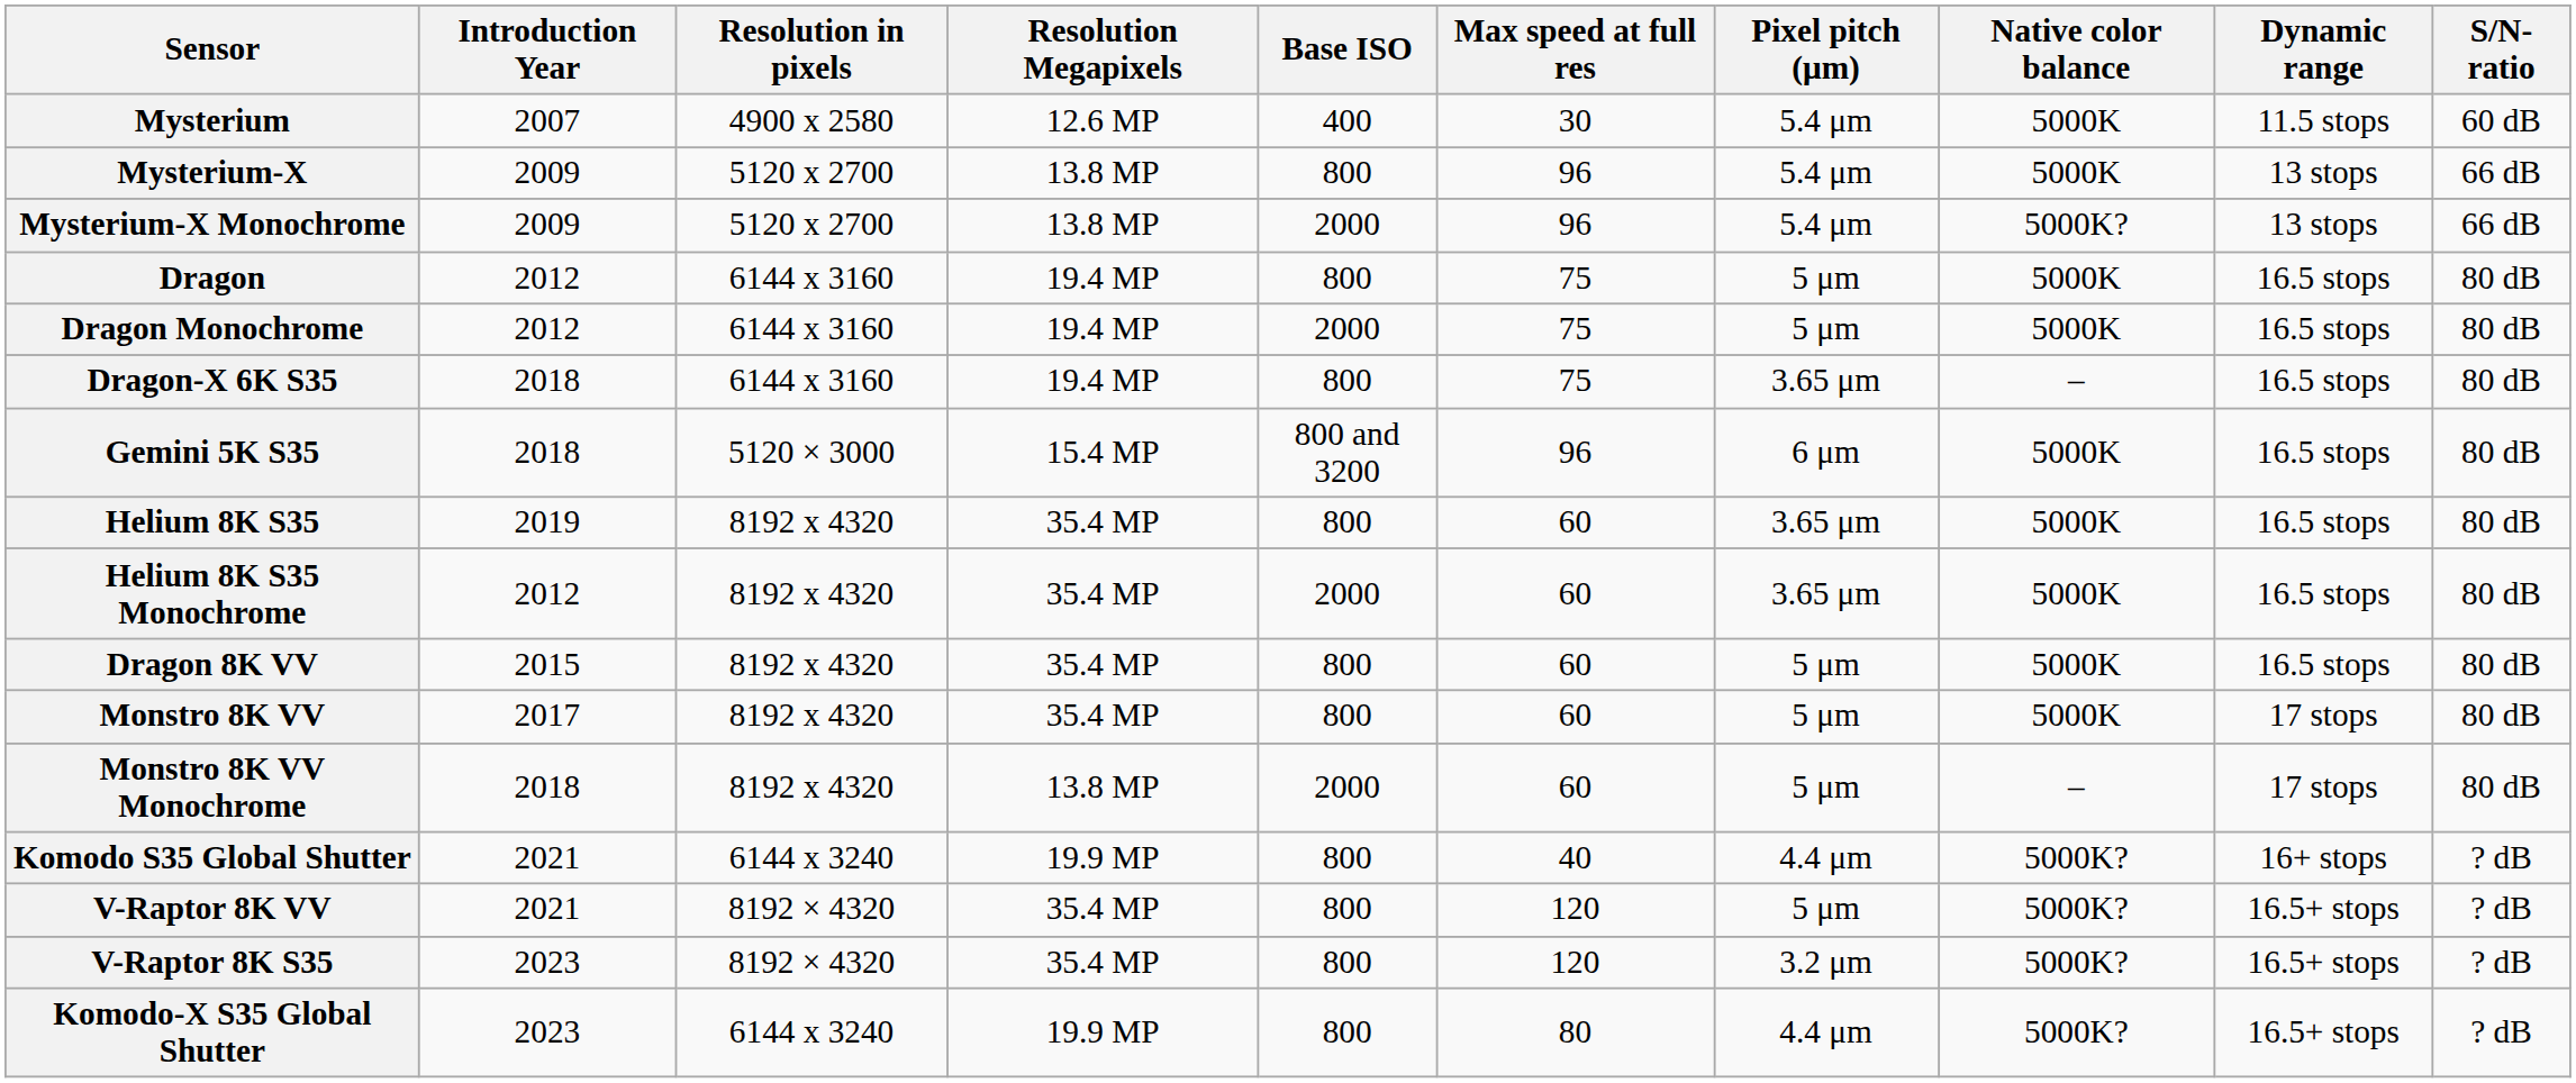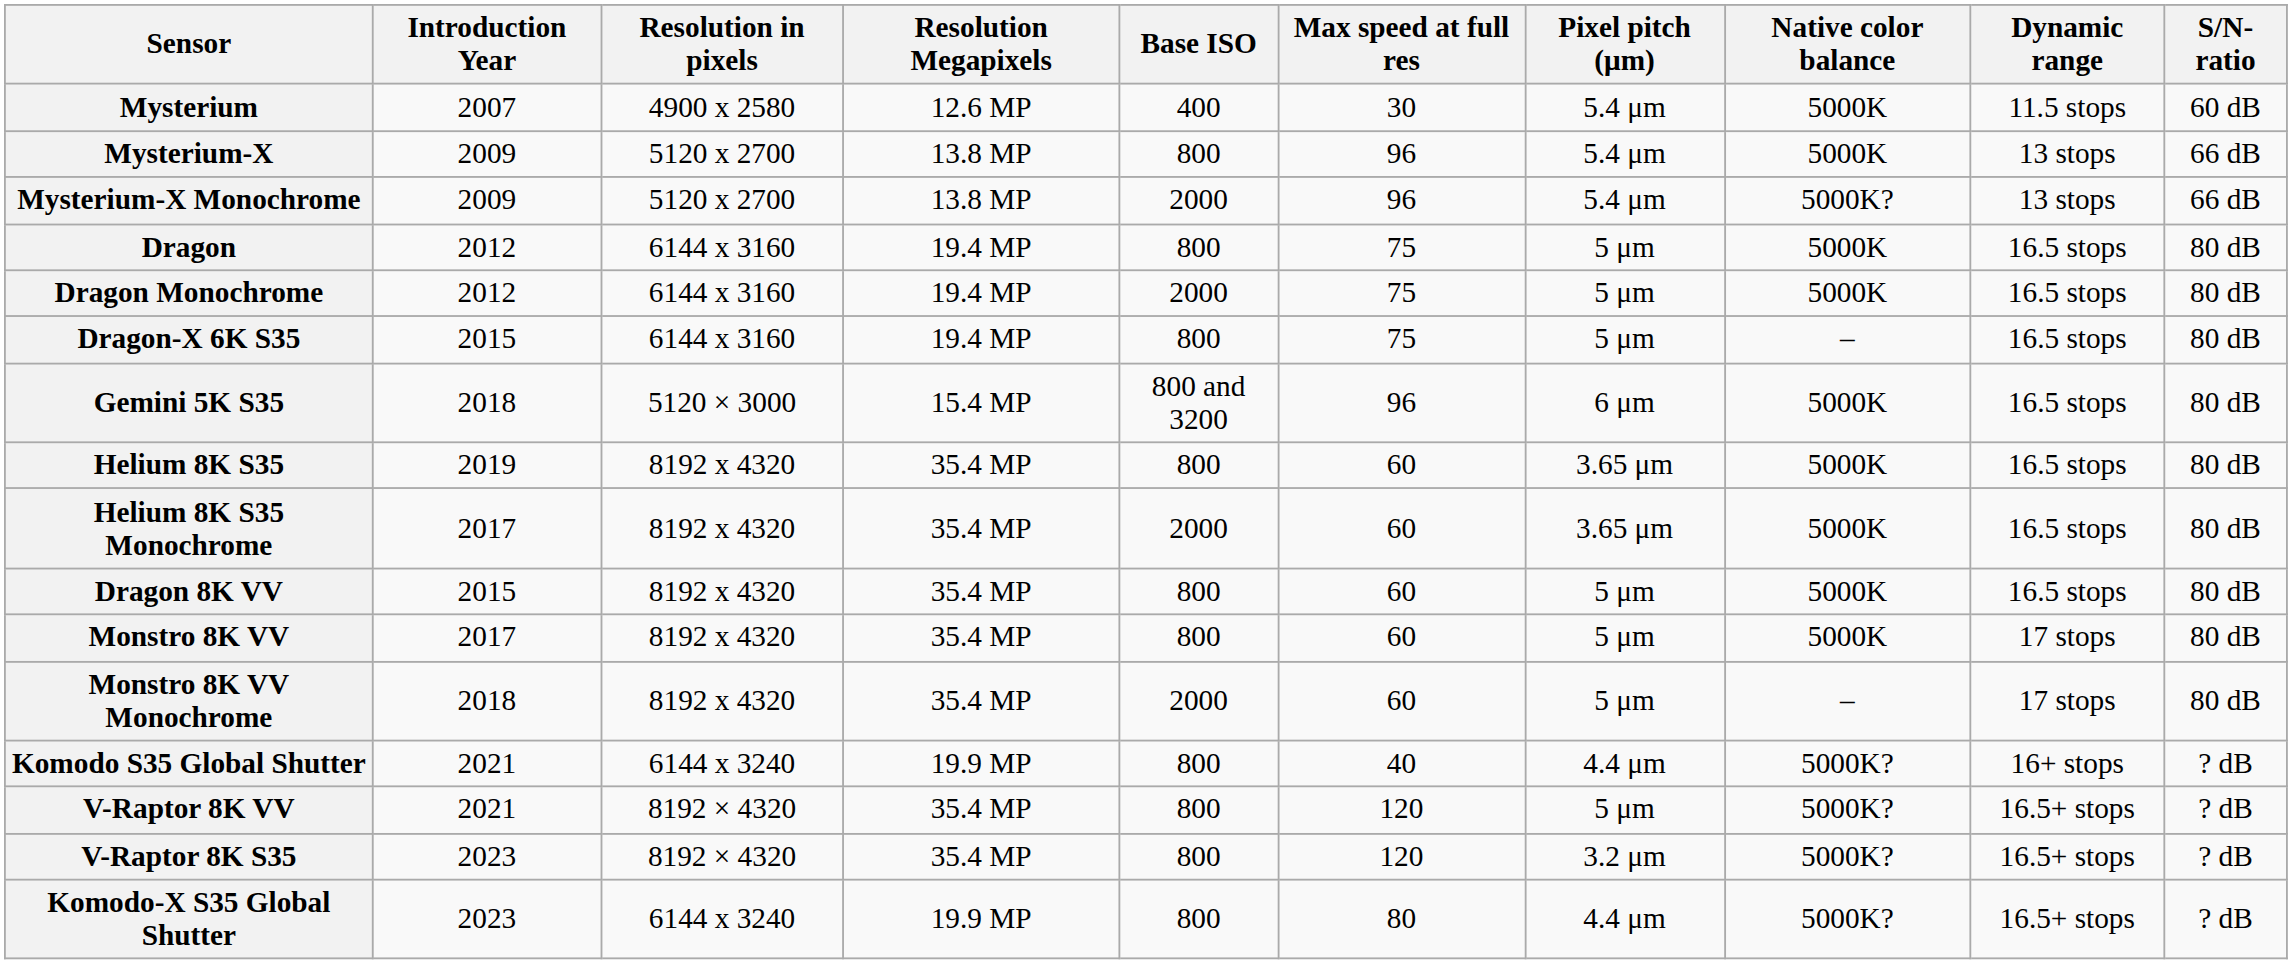 <table class="wikitable">
 <tr>
 <th>Sensor</th>
 <th>Introduction Year</th>
 <th>Resolution in pixels</th>
 <th>Resolution Megapixels</th>
 <th>Base ISO</th>
 <th>Max speed at full res</th>
 <th>Pixel pitch (μm)</th>
 <th>Native color balance</th>
 <th>Dynamic range</th>
 <th>S/N-ratio</th>
 </tr>
 <tr>
 <th>Mysterium</th>
 <td align = "center">2007</td>
 <td align = "center">4900 x 2580</td>
 <td align = "center">12.6 MP</td>
 <td align = "center">400</td>
 <td align = "center">30</td>
 <td align = "center">5.4 μm</td>
 <td align = "center">5000K</td>
 <td align = "center">11.5 stops</td>
 <td align = "center">60 dB</td>
 </tr>
 <tr>
 <th>Mysterium-X</th>
 <td align = "center">2009</td>
 <td align = "center">5120 x 2700</td>
 <td align = "center">13.8 MP</td>
 <td align = "center">800</td>
 <td align = "center">96</td>
 <td align = "center">5.4 μm</td>
 <td align = "center">5000K</td>
 <td align = "center">13 stops</td>
 <td align = "center">66 dB</td>
 </tr>
 <tr>
 <th>Mysterium-X Monochrome</th>
 <td align = "center">2009</td>
 <td align = "center">5120 x 2700</td>
 <td align = "center">13.8 MP</td>
 <td align = "center">2000</td>
 <td align = "center">96</td>
 <td align = "center">5.4 μm</td>
 <td align = "center">5000K?</td>
 <td align = "center">13 stops</td>
 <td align = "center">66 dB</td>
 </tr>
 <tr>
 <th>Dragon</th>
 <td align = "center">2012</td>
 <td align = "center">6144 x 3160</td>
 <td align = "center">19.4 MP</td>
 <td align = "center">800</td>
 <td align = "center">75</td>
 <td align = "center">5 μm</td>
 <td align = "center">5000K</td>
 <td align = "center">16.5 stops</td>
 <td align = "center">80 dB</td>
 </tr>
 <tr>
 <th>Dragon Monochrome</th>
 <td align = "center">2012</td>
 <td align = "center">6144 x 3160</td>
 <td align = "center">19.4 MP</td>
 <td align = "center">2000</td>
 <td align = "center">75</td>
 <td align = "center">5 μm</td>
 <td align = "center">5000K</td>
 <td align = "center">16.5 stops</td>
 <td align = "center">80 dB</td>
 </tr>
 <tr>
 <th>Dragon-X 6K S35</th>
-<td align = "center">2018</td>
+<td align = "center">2015</td>
 <td align = "center">6144 x 3160</td>
 <td align = "center">19.4 MP</td>
 <td align = "center">800</td>
 <td align = "center">75</td>
-<td align = "center">3.65 μm</td>
+<td align = "center">5 μm</td>
 <td align = "center">–</td>
 <td align = "center">16.5 stops</td>
 <td align = "center">80 dB</td>
 </tr>
 <tr>
 <th>Gemini 5K S35</th>
 <td align = "center">2018</td>
 <td align = "center">5120 × 3000</td>
 <td align = "center">15.4 MP</td>
 <td align = "center">800 and 3200</td>
 <td align = "center">96</td>
 <td align = "center">6 μm</td>
 <td align = "center">5000K</td>
 <td align = "center">16.5 stops</td>
 <td align = "center">80 dB</td>
 </tr>
 <tr>
 <th>Helium 8K S35</th>
 <td align = "center">2019</td>
 <td align = "center">8192 x 4320</td>
 <td align = "center">35.4 MP</td>
 <td align = "center">800</td>
 <td align = "center">60</td>
 <td align = "center">3.65 μm</td>
 <td align = "center">5000K</td>
 <td align = "center">16.5 stops</td>
 <td align = "center">80 dB</td>
 </tr>
 <tr>
 <th>Helium 8K S35 Monochrome</th>
-<td align = "center">2012</td>
+<td align = "center">2017</td>
 <td align = "center">8192 x 4320</td>
 <td align = "center">35.4 MP</td>
 <td align = "center">2000</td>
 <td align = "center">60</td>
 <td align = "center">3.65 μm</td>
 <td align = "center">5000K</td>
 <td align = "center">16.5 stops</td>
 <td align = "center">80 dB</td>
 </tr>
 <tr>
 <th>Dragon 8K VV</th>
 <td align = "center">2015</td>
 <td align = "center">8192 x 4320</td>
 <td align = "center">35.4 MP</td>
 <td align = "center">800</td>
 <td align = "center">60</td>
 <td align = "center">5 μm</td>
 <td align = "center">5000K</td>
 <td align = "center">16.5 stops</td>
 <td align = "center">80 dB</td>
 </tr>
 <tr>
 <th>Monstro 8K VV</th>
 <td align = "center">2017</td>
 <td align = "center">8192 x 4320</td>
 <td align = "center">35.4 MP</td>
 <td align = "center">800</td>
 <td align = "center">60</td>
 <td align = "center">5 μm</td>
 <td align = "center">5000K</td>
 <td align = "center">17 stops</td>
 <td align = "center">80 dB</td>
 </tr>
 <tr>
 <th>Monstro 8K VV Monochrome</th>
 <td align = "center">2018</td>
 <td align = "center">8192 x 4320</td>
-<td align = "center">13.8 MP</td>
+<td align = "center">35.4 MP</td>
 <td align = "center">2000</td>
 <td align = "center">60</td>
 <td align = "center">5 μm</td>
 <td align = "center">–</td>
 <td align = "center">17 stops</td>
 <td align = "center">80 dB</td>
 </tr>
 <tr>
 <th>Komodo S35 Global Shutter</th>
 <td align = "center">2021</td>
 <td align = "center">6144 x 3240</td>
 <td align = "center">19.9 MP</td>
 <td align = "center">800</td>
 <td align = "center">40</td>
 <td align = "center">4.4 μm</td>
 <td align = "center">5000K?</td>
 <td align = "center">16+ stops</td>
 <td align = "center">? dB</td>
 </tr>
 <tr>
 <th>V-Raptor 8K VV</th>
 <td align = "center">2021</td>
 <td align = "center">8192 × 4320</td>
 <td align = "center">35.4 MP</td>
 <td align = "center">800</td>
 <td align = "center">120</td>
 <td align = "center">5 μm</td>
 <td align = "center">5000K?</td>
 <td align = "center">16.5+ stops</td>
 <td align = "center">? dB</td>
 </tr>
 <tr>
 <th>V-Raptor 8K S35</th>
 <td align = "center">2023</td>
 <td align = "center">8192 × 4320</td>
 <td align = "center">35.4 MP</td>
 <td align = "center">800</td>
 <td align = "center">120</td>
 <td align = "center">3.2 μm</td>
 <td align = "center">5000K?</td>
 <td align = "center">16.5+ stops</td>
 <td align = "center">? dB</td>
 </tr>
 <tr>
 <th>Komodo-X S35 Global Shutter</th>
 <td align = "center">2023</td>
 <td align = "center">6144 x 3240</td>
 <td align = "center">19.9 MP</td>
 <td align = "center">800</td>
 <td align = "center">80</td>
 <td align = "center">4.4 μm</td>
 <td align = "center">5000K?</td>
 <td align = "center">16.5+ stops</td>
 <td align = "center">? dB</td>
 </tr>
 </table>
